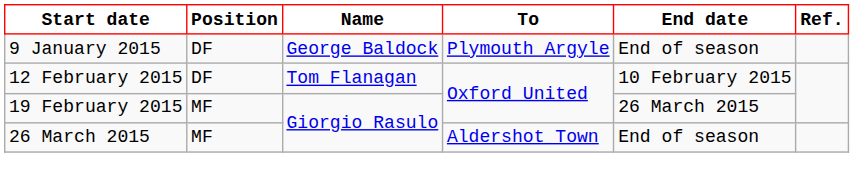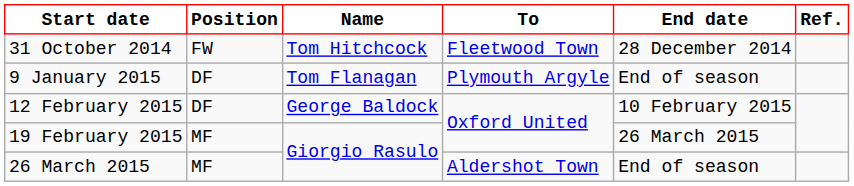 <table class="wikitable">
 <tr>
 <th style="background:#FFFFFF; color:black; border:1px solid red;">Start date</th>
 <th style="background:#FFFFFF; color:black; border:1px solid red;">Position</th>
 <th style="background:#FFFFFF; color:black; border:1px solid red;">Name</th>
 <th style="background:#FFFFFF; color:black; border:1px solid red;">To</th>
 <th style="background:#FFFFFF; color:black; border:1px solid red;">End date</th>
 <th style="background:#FFFFFF; color:black; border:1px solid red;">Ref.</th>
 </tr>
 <tr>
+<td>31 October 2014</td>
+<td>FW</td>
+<td> <a href='#'>Tom Hitchcock</a></td>
+<td><a href='#'>Fleetwood Town</a></td>
+<td>28 December 2014</td>
+<td></td>
+</tr>
+<tr>
 <td>9 January 2015</td>
 <td>DF</td>
-<td> <a href='#'>George Baldock</a></td>
+<td> <a href='#'>Tom Flanagan</a></td>
 <td><a href='#'>Plymouth Argyle</a></td>
 <td>End of season</td>
 <td></td>
 </tr>
 <tr>
 <td>12 February 2015</td>
 <td>DF</td>
-<td> <a href='#'>Tom Flanagan</a></td>
+<td> <a href='#'>George Baldock</a></td>
 <td rowspan="2"><a href='#'>Oxford United</a></td>
 <td>10 February 2015</td>
 <td rowspan="2"></td>
 </tr>
 <tr>
 <td>19 February 2015</td>
 <td>MF</td>
 <td rowspan="2"> <a href='#'>Giorgio Rasulo</a></td>
 <td>26 March 2015</td>
 </tr>
 <tr>
 <td>26 March 2015</td>
 <td>MF</td>
 <td><a href='#'>Aldershot Town</a></td>
 <td>End of season</td>
 <td></td>
 </tr>
 </table>
